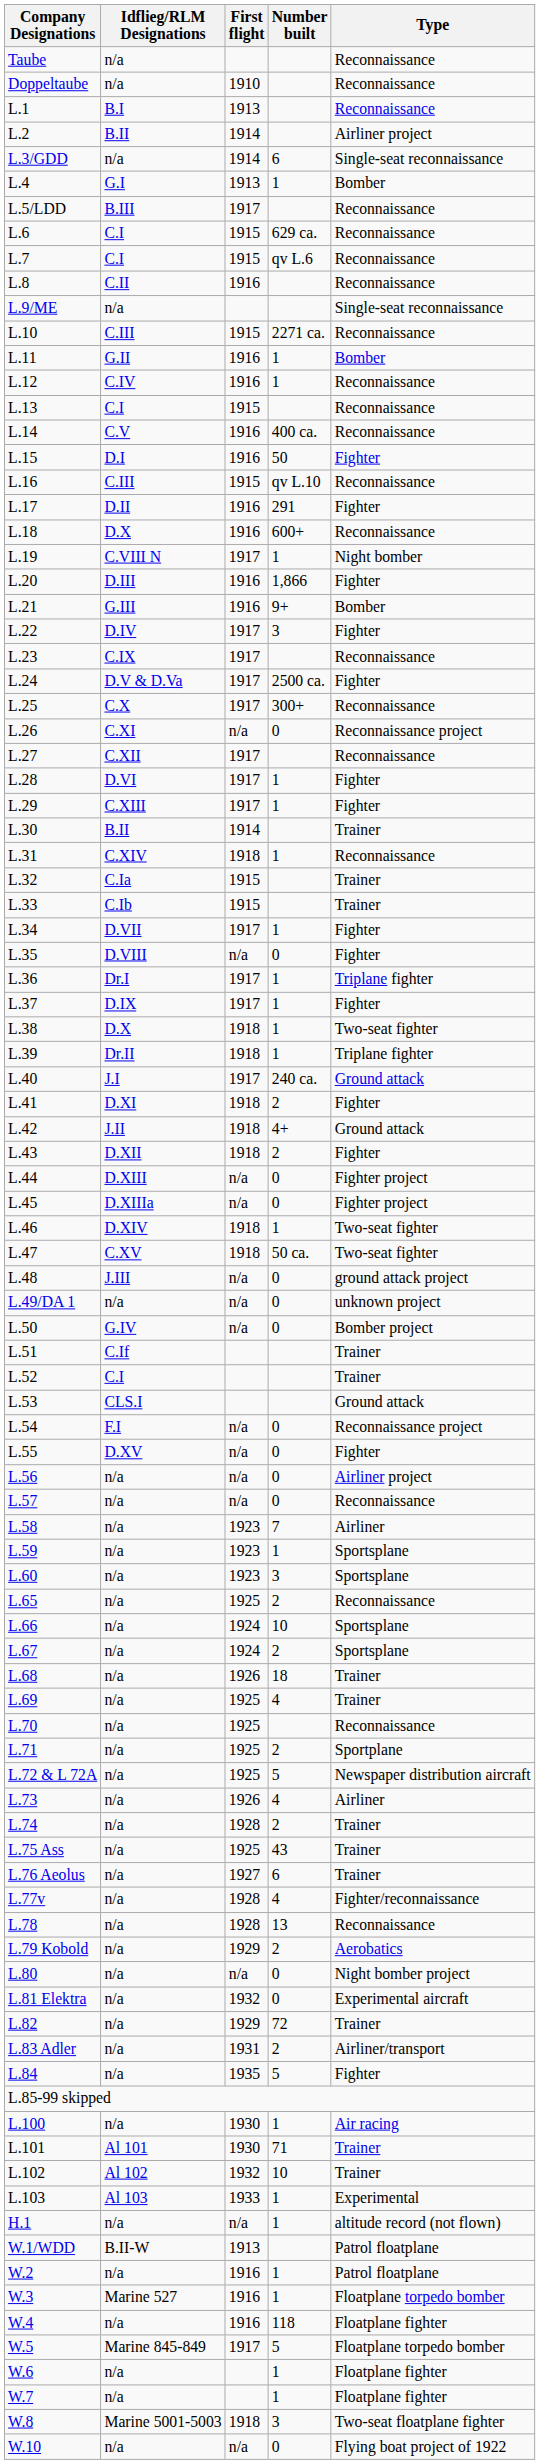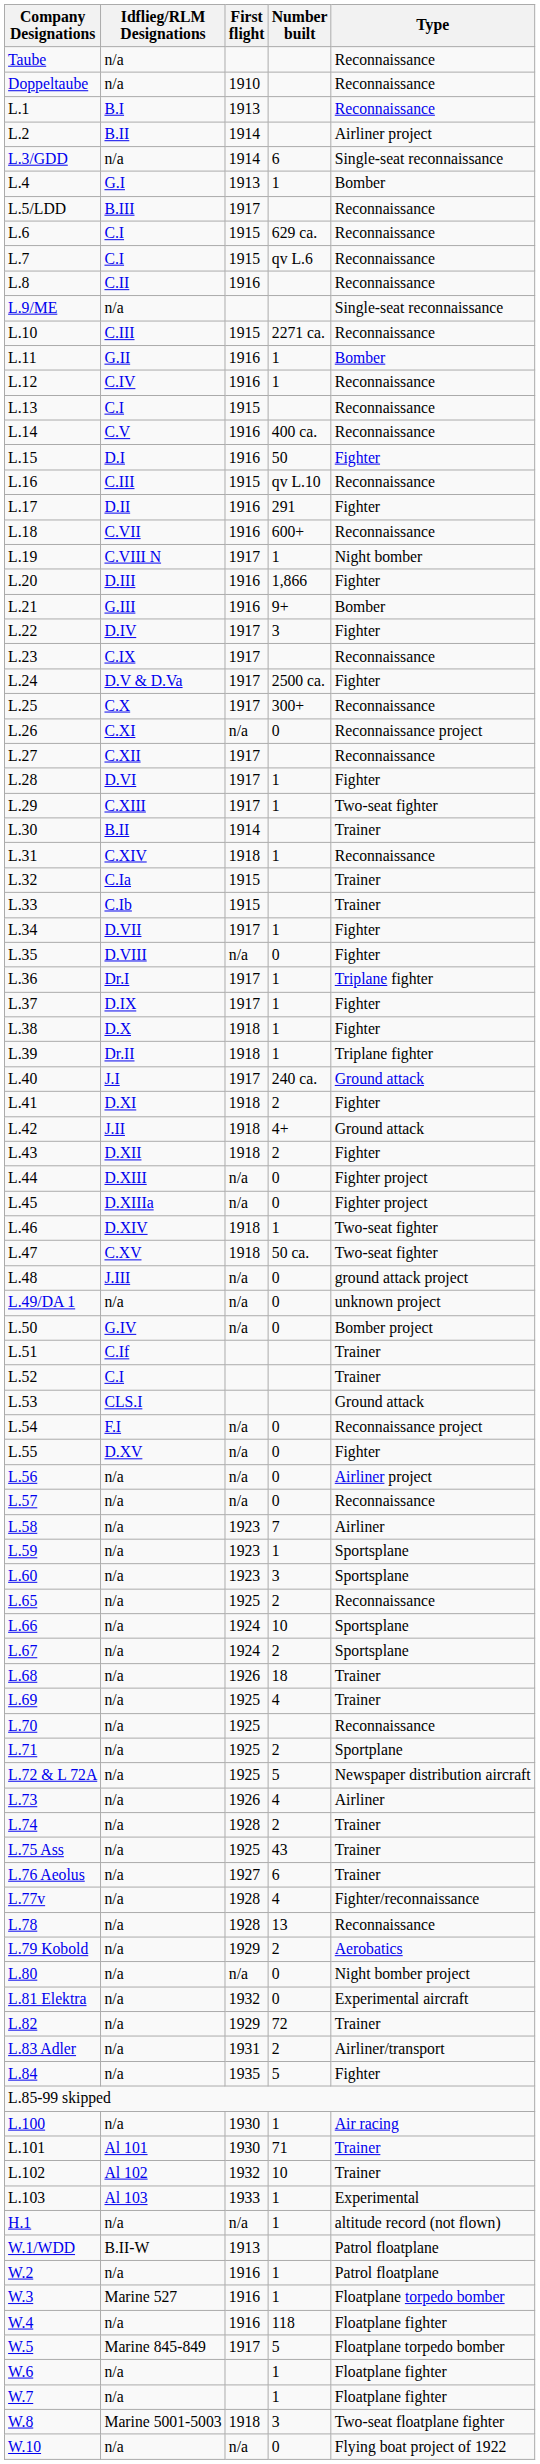 <table class="wikitable sortable">
 <tr>
 <th>Company<br>Designations</th>
 <th>Idflieg/RLM<br>Designations</th>
 <th>First<br>flight</th>
 <th>Number<br>built</th>
 <th>Type</th>
 </tr>
 <tr>
 <td><a href='#'>Taube</a></td>
 <td>n/a</td>
 <td></td>
 <td></td>
 <td>Reconnaissance</td>
 </tr>
 <tr>
 <td><a href='#'>Doppeltaube</a></td>
 <td>n/a</td>
 <td>1910</td>
 <td></td>
 <td>Reconnaissance</td>
 </tr>
 <tr>
 <td>L.1</td>
 <td><a href='#'>B.I</a></td>
 <td>1913</td>
 <td></td>
 <td><a href='#'>Reconnaissance</a></td>
 </tr>
 <tr>
 <td>L.2</td>
 <td><a href='#'>B.II</a></td>
 <td>1914</td>
 <td></td>
 <td>Airliner project</td>
 </tr>
 <tr>
 <td><a href='#'>L.3/GDD</a></td>
 <td>n/a</td>
 <td>1914</td>
 <td>6</td>
 <td>Single-seat reconnaissance</td>
 </tr>
 <tr>
 <td>L.4</td>
 <td><a href='#'>G.I</a></td>
 <td>1913</td>
 <td>1</td>
 <td>Bomber</td>
 </tr>
 <tr>
 <td>L.5/LDD</td>
 <td><a href='#'>B.III</a></td>
 <td>1917</td>
 <td></td>
 <td>Reconnaissance</td>
 </tr>
 <tr>
 <td>L.6</td>
 <td><a href='#'>C.I</a></td>
 <td>1915</td>
 <td>629 ca.</td>
 <td>Reconnaissance</td>
 </tr>
 <tr>
 <td>L.7</td>
 <td><a href='#'>C.I</a></td>
 <td>1915</td>
 <td>qv L.6</td>
 <td>Reconnaissance</td>
 </tr>
 <tr>
 <td>L.8</td>
 <td><a href='#'>C.II</a></td>
 <td>1916</td>
 <td></td>
 <td>Reconnaissance</td>
 </tr>
 <tr>
 <td><a href='#'>L.9/ME</a></td>
 <td>n/a</td>
 <td></td>
 <td></td>
 <td>Single-seat reconnaissance</td>
 </tr>
 <tr>
 <td>L.10</td>
 <td><a href='#'>C.III</a></td>
 <td>1915</td>
 <td>2271 ca.</td>
 <td>Reconnaissance</td>
 </tr>
 <tr>
 <td>L.11</td>
 <td><a href='#'>G.II</a></td>
 <td>1916</td>
 <td>1</td>
 <td><a href='#'>Bomber</a></td>
 </tr>
 <tr>
 <td>L.12</td>
 <td><a href='#'>C.IV</a></td>
 <td>1916</td>
 <td>1</td>
 <td>Reconnaissance</td>
 </tr>
 <tr>
 <td>L.13</td>
 <td><a href='#'>C.I</a></td>
 <td>1915</td>
 <td></td>
 <td>Reconnaissance</td>
 </tr>
 <tr>
 <td>L.14</td>
 <td><a href='#'>C.V</a></td>
 <td>1916</td>
 <td>400 ca.</td>
 <td>Reconnaissance</td>
 </tr>
 <tr>
 <td>L.15</td>
 <td><a href='#'>D.I</a></td>
 <td>1916</td>
 <td>50</td>
 <td><a href='#'>Fighter</a></td>
 </tr>
 <tr>
 <td>L.16</td>
 <td><a href='#'>C.III</a></td>
 <td>1915</td>
 <td>qv L.10</td>
 <td>Reconnaissance</td>
 </tr>
 <tr>
 <td>L.17</td>
 <td><a href='#'>D.II</a></td>
 <td>1916</td>
 <td>291</td>
 <td>Fighter</td>
 </tr>
 <tr>
 <td>L.18</td>
-<td><a href='#'>D.X</a></td>
+<td><a href='#'>C.VII</a></td>
 <td>1916</td>
 <td>600+</td>
 <td>Reconnaissance</td>
 </tr>
 <tr>
 <td>L.19</td>
 <td><a href='#'>C.VIII N</a></td>
 <td>1917</td>
 <td>1</td>
 <td>Night bomber</td>
 </tr>
 <tr>
 <td>L.20</td>
 <td><a href='#'>D.III</a></td>
 <td>1916</td>
 <td>1,866</td>
 <td>Fighter</td>
 </tr>
 <tr>
 <td>L.21</td>
 <td><a href='#'>G.III</a></td>
 <td>1916</td>
 <td>9+</td>
 <td>Bomber</td>
 </tr>
 <tr>
 <td>L.22</td>
 <td><a href='#'>D.IV</a></td>
 <td>1917</td>
 <td>3</td>
 <td>Fighter</td>
 </tr>
 <tr>
 <td>L.23</td>
 <td><a href='#'>C.IX</a></td>
 <td>1917</td>
 <td></td>
 <td>Reconnaissance</td>
 </tr>
 <tr>
 <td>L.24</td>
 <td><a href='#'>D.V & D.Va</a></td>
 <td>1917</td>
 <td>2500 ca.</td>
 <td>Fighter</td>
 </tr>
 <tr>
 <td>L.25</td>
 <td><a href='#'>C.X</a></td>
 <td>1917</td>
 <td>300+</td>
 <td>Reconnaissance</td>
 </tr>
 <tr>
 <td>L.26</td>
 <td><a href='#'>C.XI</a></td>
 <td>n/a</td>
 <td>0</td>
 <td>Reconnaissance project</td>
 </tr>
 <tr>
 <td>L.27</td>
 <td><a href='#'>C.XII</a></td>
 <td>1917</td>
 <td></td>
 <td>Reconnaissance</td>
 </tr>
 <tr>
 <td>L.28</td>
 <td><a href='#'>D.VI</a></td>
 <td>1917</td>
 <td>1</td>
 <td>Fighter</td>
 </tr>
 <tr>
 <td>L.29</td>
 <td><a href='#'>C.XIII</a></td>
 <td>1917</td>
 <td>1</td>
-<td>Fighter</td>
+<td>Two-seat fighter</td>
 </tr>
 <tr>
 <td>L.30</td>
 <td><a href='#'>B.II</a></td>
 <td>1914</td>
 <td></td>
 <td>Trainer</td>
 </tr>
 <tr>
 <td>L.31</td>
 <td><a href='#'>C.XIV</a></td>
 <td>1918</td>
 <td>1</td>
 <td>Reconnaissance</td>
 </tr>
 <tr>
 <td>L.32</td>
 <td><a href='#'>C.Ia</a></td>
 <td>1915</td>
 <td></td>
 <td>Trainer</td>
 </tr>
 <tr>
 <td>L.33</td>
 <td><a href='#'>C.Ib</a></td>
 <td>1915</td>
 <td></td>
 <td>Trainer</td>
 </tr>
 <tr>
 <td>L.34</td>
 <td><a href='#'>D.VII</a></td>
 <td>1917</td>
 <td>1</td>
 <td>Fighter</td>
 </tr>
 <tr>
 <td>L.35</td>
 <td><a href='#'>D.VIII</a></td>
 <td>n/a</td>
 <td>0</td>
 <td>Fighter</td>
 </tr>
 <tr>
 <td>L.36</td>
 <td><a href='#'>Dr.I</a></td>
 <td>1917</td>
 <td>1</td>
 <td><a href='#'>Triplane</a> fighter</td>
 </tr>
 <tr>
 <td>L.37</td>
 <td><a href='#'>D.IX</a></td>
 <td>1917</td>
 <td>1</td>
 <td>Fighter</td>
 </tr>
 <tr>
 <td>L.38</td>
 <td><a href='#'>D.X</a></td>
 <td>1918</td>
 <td>1</td>
-<td>Two-seat fighter</td>
+<td>Fighter</td>
 </tr>
 <tr>
 <td>L.39</td>
 <td><a href='#'>Dr.II</a></td>
 <td>1918</td>
 <td>1</td>
 <td>Triplane fighter</td>
 </tr>
 <tr>
 <td>L.40</td>
 <td><a href='#'>J.I</a></td>
 <td>1917</td>
 <td>240 ca.</td>
 <td><a href='#'>Ground attack</a></td>
 </tr>
 <tr>
 <td>L.41</td>
 <td><a href='#'>D.XI</a></td>
 <td>1918</td>
 <td>2</td>
 <td>Fighter</td>
 </tr>
 <tr>
 <td>L.42</td>
 <td><a href='#'>J.II</a></td>
 <td>1918</td>
 <td>4+</td>
 <td>Ground attack</td>
 </tr>
 <tr>
 <td>L.43</td>
 <td><a href='#'>D.XII</a></td>
 <td>1918</td>
 <td>2</td>
 <td>Fighter</td>
 </tr>
 <tr>
 <td>L.44</td>
 <td><a href='#'>D.XIII</a></td>
 <td>n/a</td>
 <td>0</td>
 <td>Fighter project</td>
 </tr>
 <tr>
 <td>L.45</td>
 <td><a href='#'>D.XIIIa</a></td>
 <td>n/a</td>
 <td>0</td>
 <td>Fighter project</td>
 </tr>
 <tr>
 <td>L.46</td>
 <td><a href='#'>D.XIV</a></td>
 <td>1918</td>
 <td>1</td>
 <td>Two-seat fighter</td>
 </tr>
 <tr>
 <td>L.47</td>
 <td><a href='#'>C.XV</a></td>
 <td>1918</td>
 <td>50 ca.</td>
 <td>Two-seat fighter</td>
 </tr>
 <tr>
 <td>L.48</td>
 <td><a href='#'>J.III</a></td>
 <td>n/a</td>
 <td>0</td>
 <td>ground attack project</td>
 </tr>
 <tr>
 <td><a href='#'>L.49/DA 1</a></td>
 <td>n/a</td>
 <td>n/a</td>
 <td>0</td>
 <td>unknown project</td>
 </tr>
 <tr>
 <td>L.50</td>
 <td><a href='#'>G.IV</a></td>
 <td>n/a</td>
 <td>0</td>
 <td>Bomber project</td>
 </tr>
 <tr>
 <td>L.51</td>
 <td><a href='#'>C.If</a></td>
 <td></td>
 <td></td>
 <td>Trainer</td>
 </tr>
 <tr>
 <td>L.52</td>
 <td><a href='#'>C.I</a></td>
 <td></td>
 <td></td>
 <td>Trainer</td>
 </tr>
 <tr>
 <td>L.53</td>
 <td><a href='#'>CLS.I</a></td>
 <td></td>
 <td></td>
 <td>Ground attack</td>
 </tr>
 <tr>
 <td>L.54</td>
 <td><a href='#'>F.I</a></td>
 <td>n/a</td>
 <td>0</td>
 <td>Reconnaissance project</td>
 </tr>
 <tr>
 <td>L.55</td>
 <td><a href='#'>D.XV</a></td>
 <td>n/a</td>
 <td>0</td>
 <td>Fighter</td>
 </tr>
 <tr>
 <td><a href='#'>L.56</a></td>
 <td>n/a</td>
 <td>n/a</td>
 <td>0</td>
 <td><a href='#'>Airliner</a> project</td>
 </tr>
 <tr>
 <td><a href='#'>L.57</a></td>
 <td>n/a</td>
 <td>n/a</td>
 <td>0</td>
 <td>Reconnaissance</td>
 </tr>
 <tr>
 <td><a href='#'>L.58</a></td>
 <td>n/a</td>
 <td>1923</td>
 <td>7</td>
 <td>Airliner</td>
 </tr>
 <tr>
 <td><a href='#'>L.59</a></td>
 <td>n/a</td>
 <td>1923</td>
 <td>1</td>
 <td>Sportsplane</td>
 </tr>
 <tr>
 <td><a href='#'>L.60</a></td>
 <td>n/a</td>
 <td>1923</td>
 <td>3</td>
 <td>Sportsplane<br></td>
 </tr>
 <tr>
 <td><a href='#'>L.65</a></td>
 <td>n/a</td>
 <td>1925</td>
 <td>2</td>
 <td>Reconnaissance</td>
 </tr>
 <tr>
 <td><a href='#'>L.66</a></td>
 <td>n/a</td>
 <td>1924</td>
 <td>10</td>
 <td>Sportsplane</td>
 </tr>
 <tr>
 <td><a href='#'>L.67</a></td>
 <td>n/a</td>
 <td>1924</td>
 <td>2</td>
 <td>Sportsplane</td>
 </tr>
 <tr>
 <td><a href='#'>L.68</a></td>
 <td>n/a</td>
 <td>1926</td>
 <td>18</td>
 <td>Trainer</td>
 </tr>
 <tr>
 <td><a href='#'>L.69</a></td>
 <td>n/a</td>
 <td>1925</td>
 <td>4</td>
 <td>Trainer</td>
 </tr>
 <tr>
 <td><a href='#'>L.70</a></td>
 <td>n/a</td>
 <td>1925</td>
 <td></td>
 <td>Reconnaissance</td>
 </tr>
 <tr>
 <td><a href='#'>L.71</a></td>
 <td>n/a</td>
 <td>1925</td>
 <td>2</td>
 <td>Sportplane</td>
 </tr>
 <tr>
 <td><a href='#'>L.72 & L 72A</a></td>
 <td>n/a</td>
 <td>1925</td>
 <td>5</td>
 <td>Newspaper distribution aircraft</td>
 </tr>
 <tr>
 <td><a href='#'>L.73</a></td>
 <td>n/a</td>
 <td>1926</td>
 <td>4</td>
 <td>Airliner</td>
 </tr>
 <tr>
 <td><a href='#'>L.74</a></td>
 <td>n/a</td>
 <td>1928</td>
 <td>2</td>
 <td>Trainer</td>
 </tr>
 <tr>
 <td><a href='#'>L.75 Ass</a></td>
 <td>n/a</td>
 <td>1925</td>
 <td>43</td>
 <td>Trainer</td>
 </tr>
 <tr>
 <td><a href='#'>L.76 Aeolus</a></td>
 <td>n/a</td>
 <td>1927</td>
 <td>6</td>
 <td>Trainer</td>
 </tr>
 <tr>
 <td><a href='#'>L.77v</a></td>
 <td>n/a</td>
 <td>1928</td>
 <td>4</td>
 <td>Fighter/reconnaissance</td>
 </tr>
 <tr>
 <td><a href='#'>L.78</a></td>
 <td>n/a</td>
 <td>1928</td>
 <td>13</td>
 <td>Reconnaissance</td>
 </tr>
 <tr>
 <td><a href='#'>L.79 Kobold</a></td>
 <td>n/a</td>
 <td>1929</td>
 <td>2</td>
 <td><a href='#'>Aerobatics</a></td>
 </tr>
 <tr>
 <td><a href='#'>L.80</a></td>
 <td>n/a</td>
 <td>n/a</td>
 <td>0</td>
 <td>Night bomber project</td>
 </tr>
 <tr>
 <td><a href='#'>L.81 Elektra</a></td>
 <td>n/a</td>
 <td>1932</td>
 <td>0</td>
 <td>Experimental aircraft</td>
 </tr>
 <tr>
 <td><a href='#'>L.82</a></td>
 <td>n/a</td>
 <td>1929</td>
 <td>72</td>
 <td>Trainer</td>
 </tr>
 <tr>
 <td><a href='#'>L.83 Adler</a></td>
 <td>n/a</td>
 <td>1931</td>
 <td>2</td>
 <td>Airliner/transport</td>
 </tr>
 <tr>
 <td><a href='#'>L.84</a></td>
 <td>n/a</td>
 <td>1935</td>
 <td>5</td>
 <td>Fighter</td>
 </tr>
 <tr>
 <td colspan=5>L.85-99 skipped</td>
 </tr>
 <tr>
 <td><a href='#'>L.100</a></td>
 <td>n/a</td>
 <td>1930</td>
 <td>1</td>
 <td><a href='#'>Air racing</a></td>
 </tr>
 <tr>
 <td>L.101</td>
 <td><a href='#'>Al 101</a></td>
 <td>1930</td>
 <td>71</td>
 <td><a href='#'>Trainer</a></td>
 </tr>
 <tr>
 <td>L.102</td>
 <td><a href='#'>Al 102</a></td>
 <td>1932</td>
 <td>10</td>
 <td>Trainer</td>
 </tr>
 <tr>
 <td>L.103</td>
 <td><a href='#'>Al 103</a></td>
 <td>1933</td>
 <td>1</td>
 <td>Experimental</td>
 </tr>
 <tr>
 <td><a href='#'>H.1</a></td>
 <td>n/a</td>
 <td>n/a</td>
 <td>1</td>
 <td>altitude record (not flown)</td>
 </tr>
 <tr>
 <td><a href='#'>W.1/WDD</a></td>
 <td>B.II-W</td>
 <td>1913</td>
 <td></td>
 <td>Patrol floatplane</td>
 </tr>
 <tr>
 <td><a href='#'>W.2</a></td>
 <td>n/a</td>
 <td>1916</td>
 <td>1</td>
 <td>Patrol floatplane</td>
 </tr>
 <tr>
 <td><a href='#'>W.3</a></td>
 <td>Marine 527</td>
 <td>1916</td>
 <td>1</td>
 <td>Floatplane <a href='#'>torpedo bomber</a></td>
 </tr>
 <tr>
 <td><a href='#'>W.4</a></td>
 <td>n/a</td>
 <td>1916</td>
 <td>118</td>
 <td>Floatplane fighter</td>
 </tr>
 <tr>
 <td><a href='#'>W.5</a></td>
 <td>Marine 845-849</td>
 <td>1917</td>
 <td>5</td>
 <td>Floatplane torpedo bomber</td>
 </tr>
 <tr>
 <td><a href='#'>W.6</a></td>
 <td>n/a</td>
 <td></td>
 <td>1</td>
 <td>Floatplane fighter</td>
 </tr>
 <tr>
 <td><a href='#'>W.7</a></td>
 <td>n/a</td>
 <td></td>
 <td>1</td>
 <td>Floatplane fighter</td>
 </tr>
 <tr>
 <td><a href='#'>W.8</a></td>
 <td>Marine 5001-5003</td>
 <td>1918</td>
 <td>3</td>
 <td>Two-seat floatplane fighter</td>
 </tr>
 <tr>
 <td><a href='#'>W.10</a></td>
 <td>n/a</td>
 <td>n/a</td>
 <td>0</td>
 <td>Flying boat project of 1922</td>
 </tr>
 </table>
